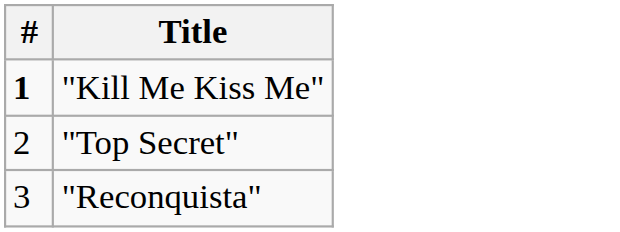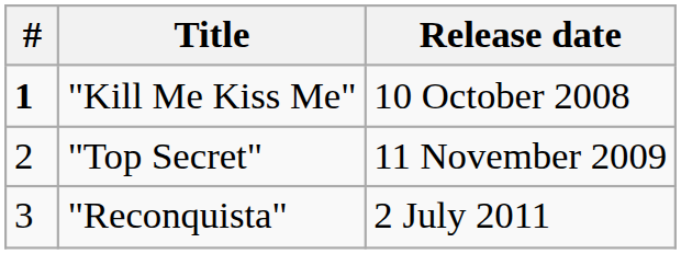 <table class="wikitable">
 <tr>
 <th width=15>#</th>
 <th>Title</th>
+<th>Release date</th>
 </tr>
 <tr>
 <td><strong>1</strong></td>
 <td>"Kill Me Kiss Me"</td>
+<td>10 October 2008</td>
 </tr>
 <tr>
 <td>2</td>
 <td>"Top Secret"<br></td>
+<td>11 November 2009</td>
 </tr>
 <tr>
 <td>3</td>
 <td>"Reconquista"</td>
+<td>2 July 2011</td>
 </tr>
 </table>
